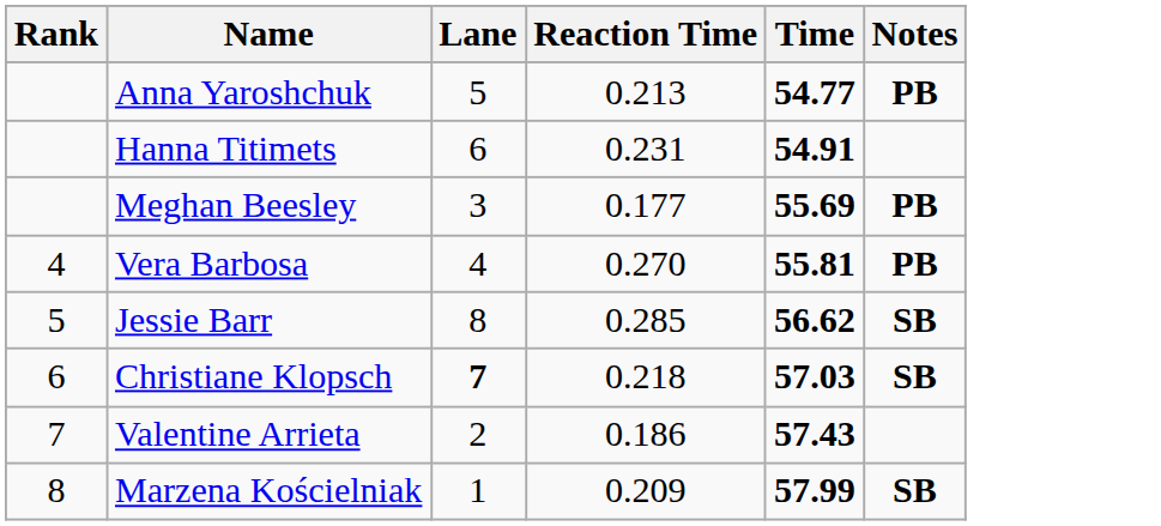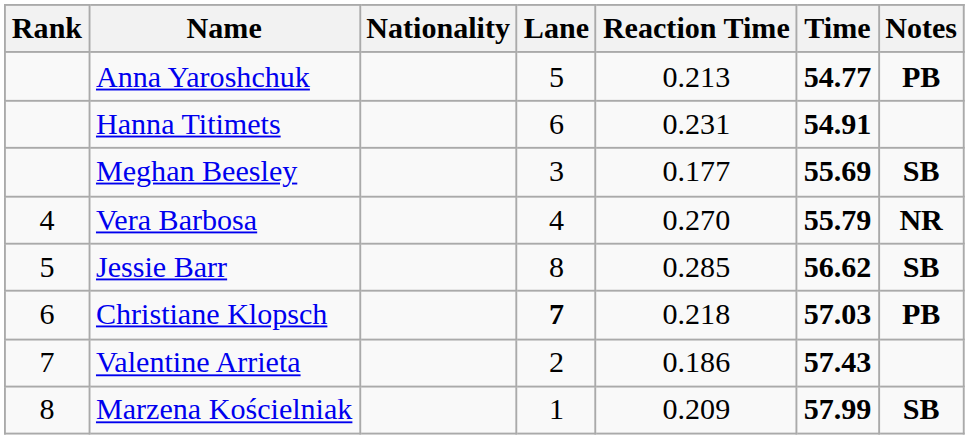 <table class="wikitable sortable" style="text-align:center">
 <tr>
 <th>Rank</th>
 <th>Name</th>
+<th>Nationality</th>
 <th>Lane</th>
 <th>Reaction Time</th>
 <th>Time</th>
 <th>Notes</th>
 </tr>
 <tr>
 <td></td>
 <td align=left><a href='#'>Anna Yaroshchuk</a></td>
+<td align=left></td>
 <td>5</td>
 <td>0.213</td>
 <td><strong>54.77</strong></td>
 <td><strong>PB</strong></td>
 </tr>
 <tr>
 <td></td>
 <td align=left><a href='#'>Hanna Titimets</a></td>
+<td align=left></td>
 <td>6</td>
 <td>0.231</td>
 <td><strong>54.91</strong></td>
 <td></td>
 </tr>
 <tr>
 <td></td>
 <td align=left><a href='#'>Meghan Beesley</a></td>
+<td align=left></td>
 <td>3</td>
 <td>0.177</td>
 <td><strong>55.69</strong></td>
-<td><strong>PB</strong></td>
+<td><strong>SB</strong></td>
 </tr>
 <tr>
 <td>4</td>
 <td align=left><a href='#'>Vera Barbosa</a></td>
+<td align=left></td>
 <td>4</td>
 <td>0.270</td>
-<td><strong>55.81</strong></td>
-<td><strong>PB</strong></td>
+<td><strong>55.79</strong></td>
+<td><strong>NR</strong></td>
 </tr>
 <tr>
 <td>5</td>
 <td align=left><a href='#'>Jessie Barr</a></td>
+<td align=left></td>
 <td>8</td>
 <td>0.285</td>
 <td><strong>56.62</strong></td>
 <td><strong>SB</strong></td>
 </tr>
 <tr>
 <td>6</td>
 <td align=left><a href='#'>Christiane Klopsch</a></td>
+<td align=left></td>
 <td><strong>7</strong></td>
 <td>0.218</td>
 <td><strong>57.03</strong></td>
-<td><strong>SB</strong></td>
+<td><strong>PB</strong></td>
 </tr>
 <tr>
 <td>7</td>
 <td align=left><a href='#'>Valentine Arrieta</a></td>
+<td align=left></td>
 <td>2</td>
 <td>0.186</td>
 <td><strong>57.43</strong></td>
 <td></td>
 </tr>
 <tr>
 <td>8</td>
 <td align=left><a href='#'>Marzena Kościelniak</a></td>
+<td align=left></td>
 <td>1</td>
 <td>0.209</td>
 <td><strong>57.99</strong></td>
 <td><strong>SB</strong></td>
 </tr>
 </table>
